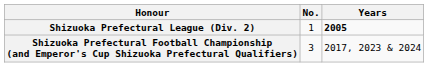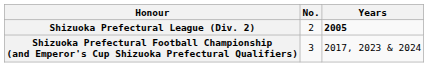 <table class="wikitable plainrowheaders">
 <tr>
 <th scope=col>Honour</th>
 <th scope=col>No.</th>
 <th scope=col>Years</th>
 </tr>
 <tr>
 <th scope=row>Shizuoka Prefectural League (Div. 2)</th>
-<td align="center">1</td>
+<td align="center">2</td>
 <td><strong>2005</strong></td>
 </tr>
 <tr>
 <th scope=row>Shizuoka Prefectural Football Championship <br>(and Emperor's Cup Shizuoka Prefectural Qualifiers)</th>
 <td align="center">3</td>
 <td>2017, 2023 & 2024</td>
 </tr>
 </table>
